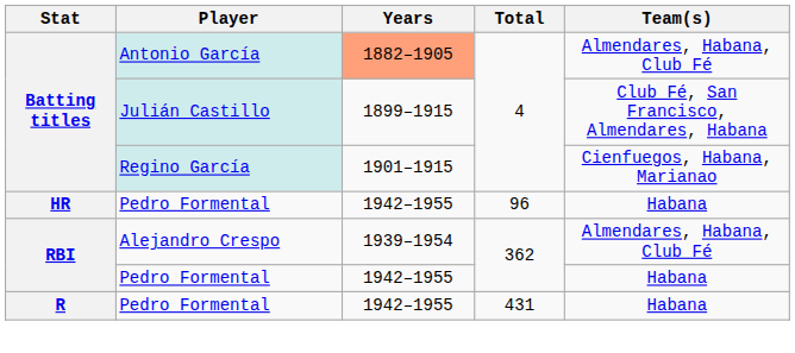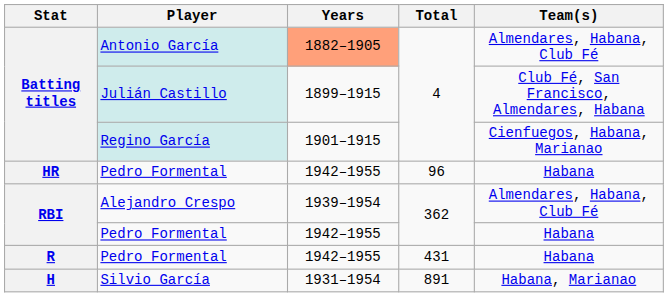 <table class="wikitable" style="text-align:center;">
 <tr>
 <th scope="col" width="3%">Stat</th>
 <th scope="col" width="12%">Player</th>
 <th scope="col" width="7%">Years</th>
 <th scope="col" width="3%">Total</th>
 <th scope="col" width="10%">Team(s)</th>
 </tr>
 <tr>
 <th scope="row" style="text-align:center;" rowspan="3"><a href='#'>Batting titles</a></th>
 <td style="text-align:left; background:#cfecec;"> <a href='#'>Antonio García</a></td>
 <td style="background: lightsalmon;">1882–1905</td>
 <td rowspan="3">4</td>
 <td><a href='#'>Almendares</a>, <a href='#'>Habana</a>, <a href='#'>Club Fé</a></td>
 </tr>
 <tr>
 <td style="text-align:left; background:#cfecec;"> <a href='#'>Julián Castillo</a></td>
 <td>1899–1915</td>
 <td><a href='#'>Club Fé</a>, <a href='#'>San Francisco</a>, <a href='#'>Almendares</a>, <a href='#'>Habana</a></td>
 </tr>
 <tr>
 <td style="text-align:left; background:#cfecec;"> <a href='#'>Regino García</a></td>
 <td>1901–1915</td>
 <td><a href='#'>Cienfuegos</a>, <a href='#'>Habana</a>, <a href='#'>Marianao</a></td>
 </tr>
 <tr>
 <th scope="row" style="text-align:center;"><a href='#'>HR</a></th>
 <td style="text-align:left;"> <a href='#'>Pedro Formental</a></td>
 <td>1942–1955</td>
 <td>96</td>
 <td><a href='#'>Habana</a></td>
 </tr>
 <tr>
 <th scope="row" style="text-align:center;" rowspan="2"><a href='#'>RBI</a></th>
 <td style="text-align:left;"> <a href='#'>Alejandro Crespo</a></td>
 <td>1939–1954</td>
 <td rowspan="2">362</td>
 <td><a href='#'>Almendares</a>, <a href='#'>Habana</a>, <a href='#'>Club Fé</a></td>
 </tr>
 <tr>
 <td style="text-align:left;"> <a href='#'>Pedro Formental</a></td>
 <td>1942–1955</td>
 <td><a href='#'>Habana</a></td>
 </tr>
 <tr>
 <th scope="row" style="text-align:center;"><a href='#'>R</a></th>
 <td style="text-align:left;"> <a href='#'>Pedro Formental</a></td>
 <td>1942–1955</td>
 <td>431</td>
 <td><a href='#'>Habana</a></td>
 </tr>
+<tr>
+<th scope="row" style="text-align:center;"><a href='#'>H</a></th>
+<td style="text-align:left;"> <a href='#'>Silvio García</a></td>
+<td>1931–1954</td>
+<td>891</td>
+<td><a href='#'>Habana</a>, <a href='#'>Marianao</a></td>
+</tr>
 </table>
